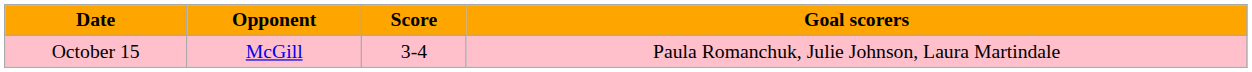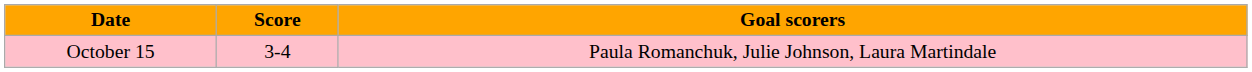 <table class="wikitable" width="80%">
 <tr align="center"  style=" background:orange; color:black;">
 <td><strong>Date</strong></td>
-<td><strong>Opponent</strong></td>
 <td><strong>Score</strong></td>
 <td><strong>Goal scorers</strong></td>
 </tr>
 <tr align="center" bgcolor="pink">
 <td>October 15</td>
-<td><a href='#'>McGill</a></td>
 <td>3-4</td>
 <td>Paula Romanchuk, Julie Johnson, Laura Martindale</td>
 </tr>
 </table>
